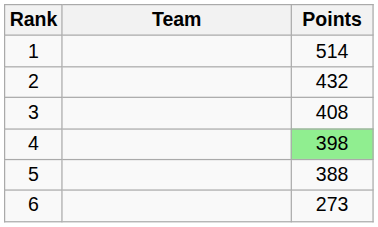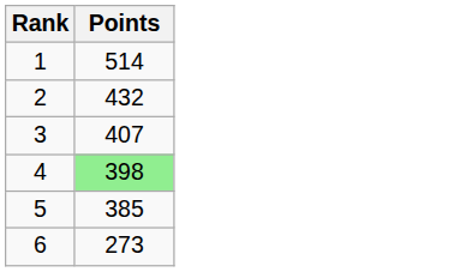 <table class="wikitable" style="text-align:center;">
 <tr>
 <th width=40>Rank</th>
-<th width=180>Team</th>
 <th width=60>Points</th>
 </tr>
 <tr>
 <td>1</td>
-<td align=left></td>
 <td>514</td>
 </tr>
 <tr>
 <td>2</td>
-<td align=left></td>
 <td>432</td>
 </tr>
 <tr>
 <td>3</td>
-<td align=left><s></s></td>
-<td>408</td>
+<td>407</td>
 </tr>
 <tr>
 <td>4</td>
-<td align=left></td>
 <td style="background: lightgreen;">398</td>
 </tr>
 <tr>
 <td>5</td>
-<td align=left></td>
-<td>388</td>
+<td>385</td>
 </tr>
 <tr>
 <td>6</td>
-<td align=left></td>
 <td>273</td>
 </tr>
 </table>
